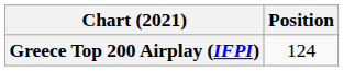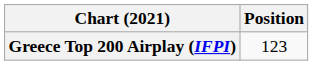 <table class="wikitable plainrowheaders" style="text-align:center">
 <tr>
 <th scope="col">Chart (2021)</th>
 <th scope="col">Position</th>
 </tr>
 <tr>
 <th scope="row">Greece Top 200 Airplay (<em><a href='#'>IFPI</a></em>)</th>
-<td>124</td>
+<td>123</td>
 </tr>
 </table>
